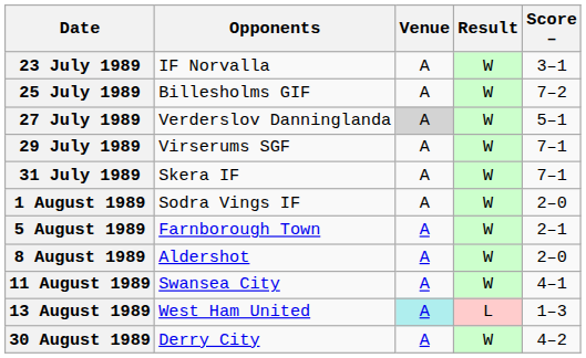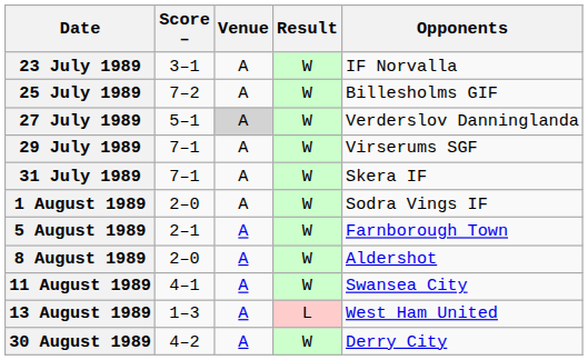 <table class="wikitable plainrowheaders sortable" style="text-align:center">
 <tr>
 <th scope=col>Date</th>
-<th scope=col>Opponents</th>
+<th scope=col>Score<br>–</th>
 <th scope=col class=unsortable>Venue</th>
 <th scope=col>Result</th>
-<th scope=col>Score<br>–</th>
+<th scope=col>Opponents</th>
 </tr>
 <tr>
 <th scope=row>23 July 1989</th>
-<td align=left>IF Norvalla</td>
+<td>3–1</td>
 <td>A</td>
 <td style=background-color:#CCFFCC>W</td>
-<td>3–1</td>
+<td align=left>IF Norvalla</td>
 </tr>
 <tr>
 <th scope=row>25 July 1989</th>
-<td align=left>Billesholms GIF</td>
+<td>7–2</td>
 <td>A</td>
 <td style=background-color:#CCFFCC>W</td>
-<td>7–2</td>
+<td align=left>Billesholms GIF</td>
 </tr>
 <tr>
 <th scope=row>27 July 1989</th>
-<td align=left>Verderslov Danninglanda</td>
+<td>5–1</td>
 <td style="background: lightgrey;">A</td>
 <td style=background-color:#CCFFCC>W</td>
-<td>5–1</td>
+<td align=left>Verderslov Danninglanda</td>
 </tr>
 <tr>
 <th scope=row>29 July 1989</th>
-<td align=left>Virserums SGF</td>
+<td>7–1</td>
 <td>A</td>
 <td style=background-color:#CCFFCC>W</td>
-<td>7–1</td>
+<td align=left>Virserums SGF</td>
 </tr>
 <tr>
 <th scope=row>31 July 1989</th>
-<td align=left>Skera IF</td>
+<td>7–1</td>
 <td>A</td>
 <td style=background-color:#CCFFCC>W</td>
-<td>7–1</td>
+<td align=left>Skera IF</td>
 </tr>
 <tr>
 <th scope=row>1 August 1989</th>
-<td align=left>Sodra Vings IF</td>
+<td>2–0</td>
 <td>A</td>
 <td style=background-color:#CCFFCC>W</td>
-<td>2–0</td>
+<td align=left>Sodra Vings IF</td>
 </tr>
 <tr>
 <th scope=row>5 August 1989</th>
-<td align=left><a href='#'>Farnborough Town</a></td>
+<td>2–1</td>
 <td><a href='#'>A</a></td>
 <td style=background-color:#CCFFCC>W</td>
-<td>2–1</td>
+<td align=left><a href='#'>Farnborough Town</a></td>
 </tr>
 <tr>
 <th scope=row>8 August 1989</th>
-<td align=left><a href='#'>Aldershot</a></td>
+<td>2–0</td>
 <td><a href='#'>A</a></td>
 <td style=background-color:#CCFFCC>W</td>
-<td>2–0</td>
+<td align=left><a href='#'>Aldershot</a></td>
 </tr>
 <tr>
 <th scope=row>11 August 1989</th>
-<td align=left><a href='#'>Swansea City</a></td>
+<td>4–1</td>
 <td><a href='#'>A</a></td>
 <td style=background-color:#CCFFCC>W</td>
-<td>4–1</td>
+<td align=left><a href='#'>Swansea City</a></td>
 </tr>
 <tr>
 <th scope=row>13 August 1989</th>
+<td>1–3</td>
+<td><a href='#'>A</a></td>
+<td style=background-color:#FFCCCC>L</td>
 <td align=left><a href='#'>West Ham United</a></td>
-<td style="background: paleturquoise;"><a href='#'>A</a></td>
-<td style=background-color:#FFCCCC>L</td>
-<td>1–3</td>
 </tr>
 <tr>
 <th scope=row>30 August 1989</th>
-<td align=left><a href='#'>Derry City</a></td>
+<td>4–2</td>
 <td><a href='#'>A</a></td>
 <td style=background-color:#CCFFCC>W</td>
-<td>4–2</td>
+<td align=left><a href='#'>Derry City</a></td>
 </tr>
 </table>
